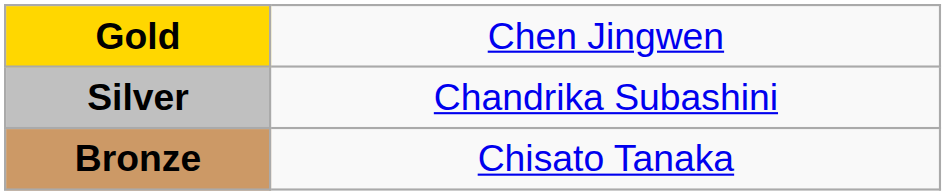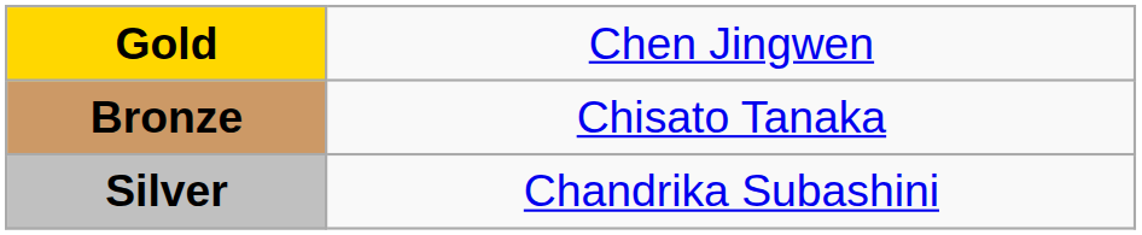 <table class="wikitable" style=" text-align:center; font-size:110%;" width="35%">
 <tr>
 <td bgcolor="gold"><strong>Gold</strong></td>
 <td><a href='#'>Chen Jingwen</a><br></td>
 </tr>
 <tr>
+<td bgcolor="CC9966"><strong>Bronze</strong></td>
+<td><a href='#'>Chisato Tanaka</a><br></td>
+</tr>
+<tr>
 <td bgcolor="silver"><strong>Silver</strong></td>
 <td><a href='#'>Chandrika Subashini</a><br></td>
 </tr>
-<tr>
-<td bgcolor="CC9966"><strong>Bronze</strong></td>
-<td><a href='#'>Chisato Tanaka</a><br></td>
-</tr>
 </table>
